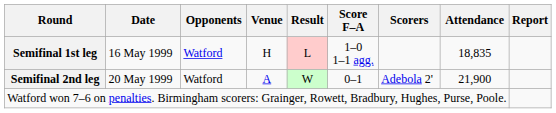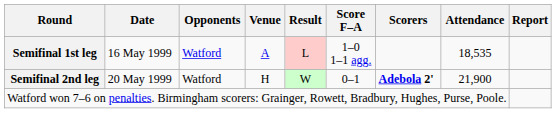 <table class="wikitable plainrowheaders" style="text-align:center">
 <tr>
 <th scope="col">Round</th>
 <th scope="col">Date</th>
 <th scope="col">Opponents</th>
 <th scope="col">Venue</th>
 <th scope="col">Result</th>
 <th scope="col">Score<br>F–A</th>
 <th scope="col">Scorers</th>
 <th scope="col">Attendance</th>
 <th scope="col">Report</th>
 </tr>
 <tr>
 <th scope="row">Semifinal 1st leg</th>
 <td align="left">16 May 1999</td>
 <td align="left"><a href='#'>Watford</a></td>
-<td>H</td>
+<td><a href='#'>A</a></td>
 <td style="background:#fcc">L</td>
 <td>1–0<br>1–1 <a href='#'>agg.</a></td>
 <td></td>
-<td>18,835</td>
+<td>18,535</td>
 <td></td>
 </tr>
 <tr>
 <th scope="row">Semifinal 2nd leg</th>
 <td align="left">20 May 1999</td>
 <td align="left">Watford</td>
-<td><a href='#'>A</a></td>
+<td>H</td>
 <td style="background:#cfc">W</td>
 <td>0–1</td>
-<td align="left"><a href='#'>Adebola</a> 2'</td>
+<td align="left"><strong><a href='#'>Adebola</a> 2'</strong></td>
 <td>21,900</td>
 <td></td>
 </tr>
 <tr>
 <td colspan=8>Watford won 7–6 on <a href='#'>penalties</a>. Birmingham scorers: Grainger, Rowett, Bradbury, Hughes, Purse, Poole.</td>
 </tr>
 </table>
